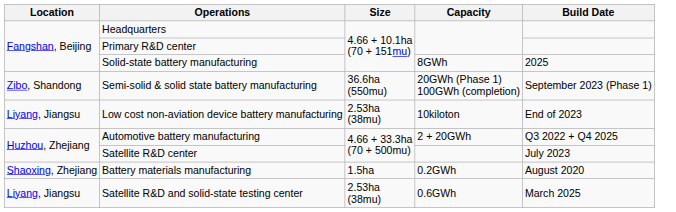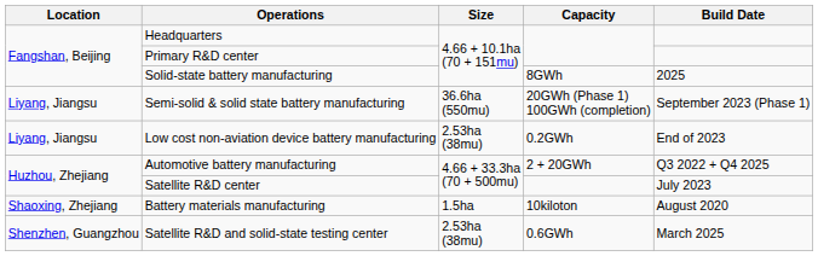 <table class="wikitable">
 <tr>
 <th>Location</th>
 <th>Operations</th>
 <th>Size</th>
 <th>Capacity</th>
 <th>Build Date</th>
 </tr>
 <tr>
 <td rowspan="3"><a href='#'>Fangshan</a>, Beijing</td>
 <td>Headquarters</td>
 <td rowspan="3">4.66 + 10.1ha<br>(70 + 151<a href='#'>mu</a>)</td>
 <td rowspan="2"></td>
 <td></td>
 </tr>
 <tr>
 <td>Primary R&D center</td>
 <td></td>
 </tr>
 <tr>
 <td>Solid-state battery manufacturing</td>
 <td>8GWh</td>
 <td>2025</td>
 </tr>
 <tr>
-<td><a href='#'>Zibo</a>, Shandong</td>
+<td><a href='#'>Liyang</a>, Jiangsu</td>
 <td>Semi-solid & solid state battery manufacturing</td>
 <td>36.6ha<br>(550mu)</td>
 <td>20GWh (Phase 1)<br>100GWh (completion)</td>
 <td>September 2023 (Phase 1)</td>
 </tr>
 <tr>
 <td><a href='#'>Liyang</a>, Jiangsu</td>
 <td>Low cost non-aviation device battery manufacturing</td>
 <td>2.53ha<br>(38mu)</td>
-<td>10kiloton</td>
+<td>0.2GWh</td>
 <td>End of 2023</td>
 </tr>
 <tr>
 <td rowspan="2"><a href='#'>Huzhou</a>, Zhejiang</td>
 <td>Automotive battery manufacturing</td>
 <td rowspan="2">4.66 + 33.3ha<br>(70 + 500mu)</td>
 <td>2 + 20GWh</td>
 <td>Q3 2022 + Q4 2025</td>
 </tr>
 <tr>
 <td>Satellite R&D center</td>
 <td></td>
 <td>July 2023</td>
 </tr>
 <tr>
 <td><a href='#'>Shaoxing</a>, Zhejiang</td>
 <td>Battery materials manufacturing</td>
 <td>1.5ha</td>
-<td>0.2GWh</td>
+<td>10kiloton</td>
 <td>August 2020</td>
 </tr>
 <tr>
-<td><a href='#'>Liyang</a>, Jiangsu</td>
+<td><a href='#'>Shenzhen</a>, Guangzhou</td>
 <td>Satellite R&D and solid-state testing center</td>
 <td>2.53ha<br>(38mu)</td>
 <td>0.6GWh</td>
 <td>March 2025</td>
 </tr>
 </table>
